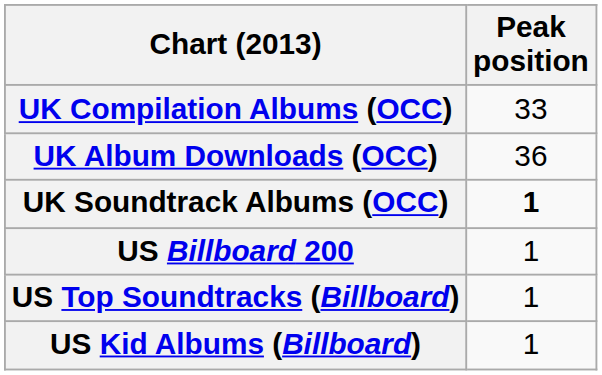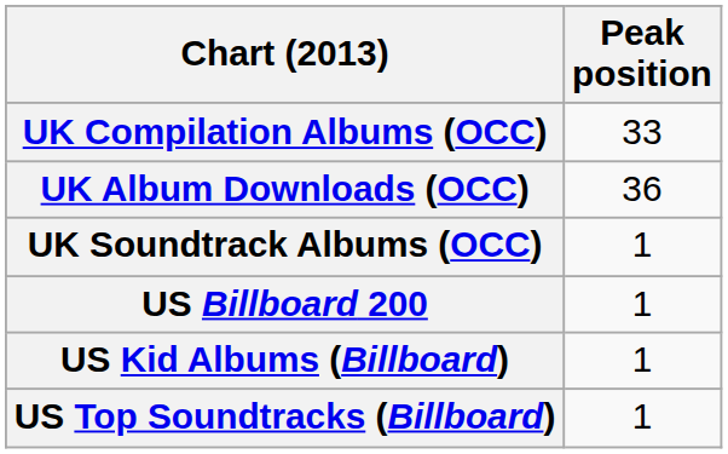 <table class="wikitable sortable plainrowheaders" style="text-align:center">
 <tr>
 <th scope="col">Chart (2013)</th>
 <th scope="col">Peak<br>position</th>
 </tr>
 <tr>
 <th scope="row"><a href='#'>UK Compilation Albums</a> (<a href='#'>OCC</a>)</th>
 <td>33</td>
 </tr>
 <tr>
 <th scope="row"><a href='#'>UK Album Downloads</a> (<a href='#'>OCC</a>)</th>
 <td>36</td>
 </tr>
 <tr>
 <th scope="row">UK Soundtrack Albums (<a href='#'>OCC</a>)</th>
-<td><strong>1</strong></td>
+<td>1</td>
 </tr>
 <tr>
 <th scope="row">US <a href='#'><em>Billboard</em> 200</a></th>
 <td>1</td>
 </tr>
 <tr>
+<th scope="row">US <a href='#'>Kid Albums</a> (<a href='#'><em>Billboard</em></a>)</th>
+<td>1</td>
+</tr>
+<tr>
 <th scope="row">US <a href='#'>Top Soundtracks</a> (<em><a href='#'>Billboard</a></em>)</th>
 <td>1</td>
 </tr>
-<tr>
-<th scope="row">US <a href='#'>Kid Albums</a> (<a href='#'><em>Billboard</em></a>)</th>
-<td>1</td>
-</tr>
 </table>
